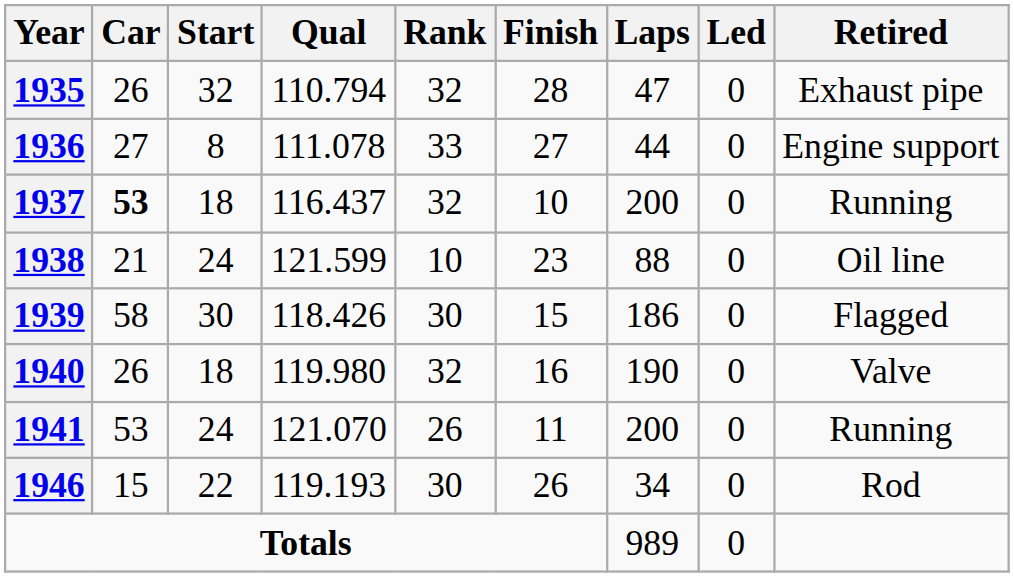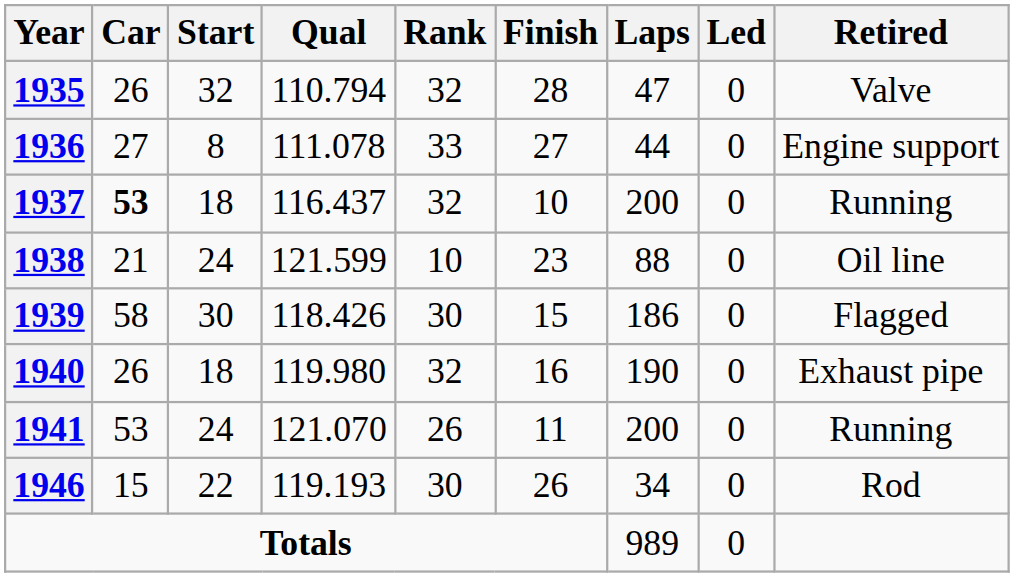 <table class="wikitable" style="text-align:center">
 <tr>
 <th>Year</th>
 <th>Car</th>
 <th>Start</th>
 <th>Qual</th>
 <th>Rank</th>
 <th>Finish</th>
 <th>Laps</th>
 <th>Led</th>
 <th>Retired</th>
 </tr>
 <tr>
 <th><a href='#'>1935</a></th>
 <td>26</td>
 <td>32</td>
 <td>110.794</td>
 <td>32</td>
 <td>28</td>
 <td>47</td>
 <td>0</td>
-<td>Exhaust pipe</td>
+<td>Valve</td>
 </tr>
 <tr>
 <th><a href='#'>1936</a></th>
 <td>27</td>
 <td>8</td>
 <td>111.078</td>
 <td>33</td>
 <td>27</td>
 <td>44</td>
 <td>0</td>
 <td>Engine support</td>
 </tr>
 <tr>
 <th><a href='#'>1937</a></th>
 <td><strong>53</strong></td>
 <td>18</td>
 <td>116.437</td>
 <td>32</td>
 <td>10</td>
 <td>200</td>
 <td>0</td>
 <td>Running</td>
 </tr>
 <tr>
 <th><a href='#'>1938</a></th>
 <td>21</td>
 <td>24</td>
 <td>121.599</td>
 <td>10</td>
 <td>23</td>
 <td>88</td>
 <td>0</td>
 <td>Oil line</td>
 </tr>
 <tr>
 <th><a href='#'>1939</a></th>
 <td>58</td>
 <td>30</td>
 <td>118.426</td>
 <td>30</td>
 <td>15</td>
 <td>186</td>
 <td>0</td>
 <td>Flagged</td>
 </tr>
 <tr>
 <th><a href='#'>1940</a></th>
 <td>26</td>
 <td>18</td>
 <td>119.980</td>
 <td>32</td>
 <td>16</td>
 <td>190</td>
 <td>0</td>
-<td>Valve</td>
+<td>Exhaust pipe</td>
 </tr>
 <tr>
 <th><a href='#'>1941</a></th>
 <td>53</td>
 <td>24</td>
 <td>121.070</td>
 <td>26</td>
 <td>11</td>
 <td>200</td>
 <td>0</td>
 <td>Running</td>
 </tr>
 <tr>
 <th><a href='#'>1946</a></th>
 <td>15</td>
 <td>22</td>
 <td>119.193</td>
 <td>30</td>
 <td>26</td>
 <td>34</td>
 <td>0</td>
 <td>Rod</td>
 </tr>
 <tr>
 <td colspan=6><strong>Totals</strong></td>
 <td>989</td>
 <td>0</td>
 <td></td>
 </tr>
 </table>
